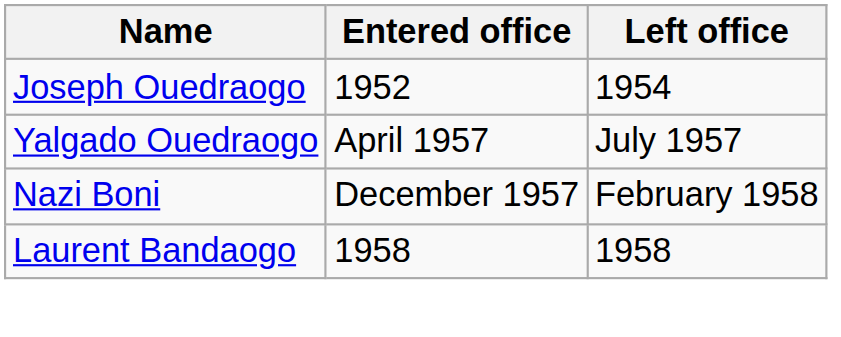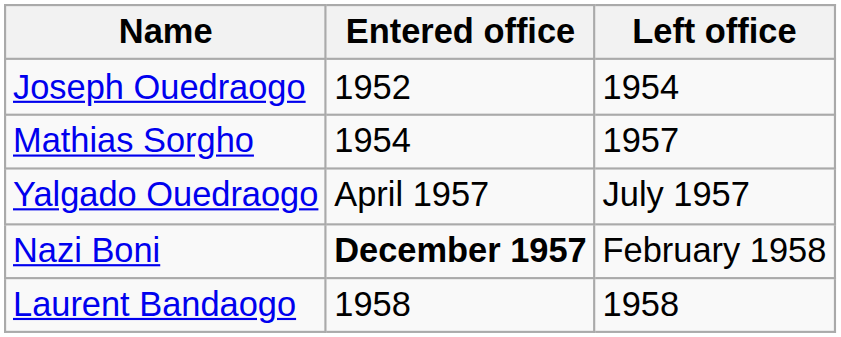 <table class="wikitable">
 <tr>
 <th>Name</th>
 <th>Entered office</th>
 <th>Left office</th>
 </tr>
 <tr>
 <td><a href='#'>Joseph Ouedraogo</a></td>
 <td>1952</td>
 <td>1954</td>
 </tr>
 <tr>
+<td><a href='#'>Mathias Sorgho</a></td>
+<td>1954</td>
+<td>1957</td>
+</tr>
+<tr>
 <td><a href='#'>Yalgado Ouedraogo</a></td>
 <td>April 1957</td>
 <td>July 1957</td>
 </tr>
 <tr>
 <td><a href='#'>Nazi Boni</a></td>
-<td>December 1957</td>
+<td><strong>December 1957</strong></td>
 <td>February 1958</td>
 </tr>
 <tr>
 <td><a href='#'>Laurent Bandaogo</a></td>
 <td>1958</td>
 <td>1958</td>
 </tr>
 </table>
